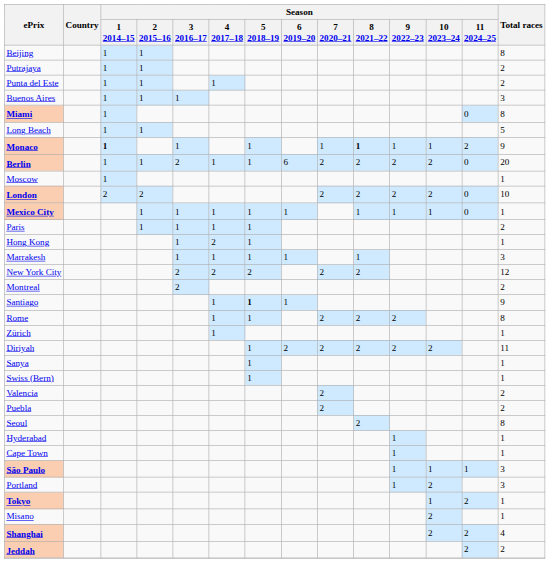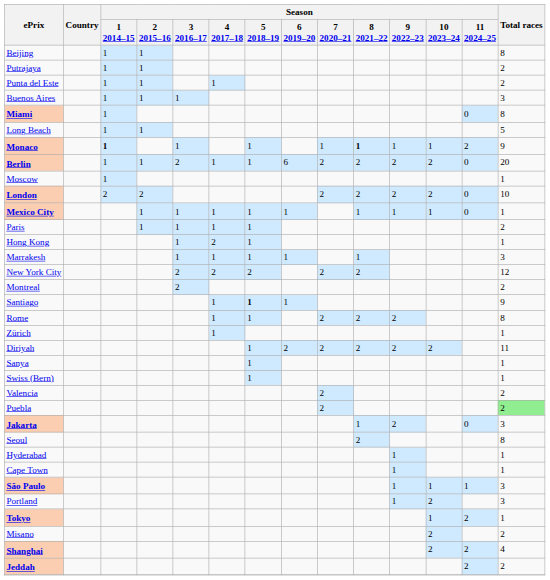 <table class="wikitable sortable" style="font-size: 95%;">
 <tr>
 <th rowspan="2">ePrix</th>
 <th rowspan="2">Country</th>
 <th colspan="11">Season</th>
 <th rowspan="2">Total races</th>
 </tr>
 <tr>
 <th>1<br><a href='#'>2014–15</a></th>
 <th>2<br><a href='#'>2015–16</a></th>
 <th>3<br><a href='#'>2016–17</a></th>
 <th>4<br><a href='#'>2017–18</a></th>
 <th>5<br><a href='#'>2018–19</a></th>
 <th>6<br><a href='#'>2019–20</a></th>
 <th>7<br><a href='#'>2020–21</a></th>
 <th>8<br><a href='#'>2021–22</a></th>
 <th>9<br><a href='#'>2022–23</a></th>
 <th>10<br><a href='#'>2023–24</a></th>
 <th>11<br><a href='#'>2024–25</a></th>
 </tr>
 <tr>
 <td><a href='#'>Beijing</a></td>
 <td></td>
 <td style="background-color:#CFEAFF">1</td>
 <td style="background-color:#CFEAFF">1</td>
 <td></td>
 <td></td>
 <td></td>
 <td></td>
 <td></td>
 <td></td>
 <td></td>
 <td></td>
 <td></td>
 <td>8</td>
 </tr>
 <tr>
 <td><a href='#'>Putrajaya</a></td>
 <td></td>
 <td style="background-color:#CFEAFF">1</td>
 <td style="background-color:#CFEAFF">1</td>
 <td></td>
 <td></td>
 <td></td>
 <td></td>
 <td></td>
 <td></td>
 <td></td>
 <td></td>
 <td></td>
 <td>2</td>
 </tr>
 <tr>
 <td><a href='#'>Punta del Este</a></td>
 <td></td>
 <td style="background-color:#CFEAFF">1</td>
 <td style="background-color:#CFEAFF">1</td>
 <td></td>
 <td style="background-color:#CFEAFF">1</td>
 <td></td>
 <td></td>
 <td></td>
 <td></td>
 <td></td>
 <td></td>
 <td></td>
 <td>2</td>
 </tr>
 <tr>
 <td><a href='#'>Buenos Aires</a></td>
 <td></td>
 <td style="background-color:#CFEAFF">1</td>
 <td style="background-color:#CFEAFF">1</td>
 <td style="background-color:#CFEAFF">1</td>
 <td></td>
 <td></td>
 <td></td>
 <td></td>
 <td></td>
 <td></td>
 <td></td>
 <td></td>
 <td>3</td>
 </tr>
 <tr>
 <td style="background-color:#FBCEB1"><strong><a href='#'>Miami</a></strong><sup></sup></td>
 <td></td>
 <td style="background-color:#CFEAFF">1</td>
 <td></td>
 <td></td>
 <td></td>
 <td></td>
 <td></td>
 <td></td>
 <td></td>
 <td></td>
 <td></td>
 <td style="background-color:#CFEAFF">0</td>
 <td>8</td>
 </tr>
 <tr>
 <td><a href='#'>Long Beach</a></td>
 <td></td>
 <td style="background-color:#CFEAFF">1</td>
 <td style="background-color:#CFEAFF">1</td>
 <td></td>
 <td></td>
 <td></td>
 <td></td>
 <td></td>
 <td></td>
 <td></td>
 <td></td>
 <td></td>
 <td>5</td>
 </tr>
 <tr>
 <td style="background-color:#FBCEB1"><strong><a href='#'>Monaco</a></strong><sup></sup></td>
 <td></td>
 <td style="background-color:#CFEAFF"><strong>1</strong></td>
 <td></td>
 <td style="background-color:#CFEAFF">1</td>
 <td></td>
 <td style="background-color:#CFEAFF">1</td>
 <td></td>
 <td style="background-color:#CFEAFF">1</td>
 <td style="background-color:#CFEAFF"><strong>1</strong></td>
 <td style="background-color:#CFEAFF">1</td>
 <td style="background-color:#CFEAFF">1</td>
 <td style="background-color:#CFEAFF">2</td>
 <td>9</td>
 </tr>
 <tr>
 <td style="background-color:#FBCEB1"><strong><a href='#'>Berlin</a></strong><sup></sup></td>
 <td></td>
 <td style="background-color:#CFEAFF">1</td>
 <td style="background-color:#CFEAFF">1</td>
 <td style="background-color:#CFEAFF">2</td>
 <td style="background-color:#CFEAFF">1</td>
 <td style="background-color:#CFEAFF">1</td>
 <td style="background-color:#CFEAFF">6</td>
 <td style="background-color:#CFEAFF">2</td>
 <td style="background-color:#CFEAFF">2</td>
 <td style="background-color:#CFEAFF">2</td>
 <td style="background-color:#CFEAFF">2</td>
 <td style="background-color:#CFEAFF">0</td>
 <td>20</td>
 </tr>
 <tr>
 <td><a href='#'>Moscow</a></td>
 <td></td>
 <td style="background-color:#CFEAFF">1</td>
 <td></td>
 <td></td>
 <td></td>
 <td></td>
 <td></td>
 <td></td>
 <td></td>
 <td></td>
 <td></td>
 <td></td>
 <td>1</td>
 </tr>
 <tr>
 <td style="background-color:#FBCEB1"><strong><a href='#'>London</a></strong><sup></sup></td>
 <td></td>
 <td style="background-color:#CFEAFF">2</td>
 <td style="background-color:#CFEAFF">2</td>
 <td></td>
 <td></td>
 <td></td>
 <td></td>
 <td style="background-color:#CFEAFF">2</td>
 <td style="background-color:#CFEAFF">2</td>
 <td style="background-color:#CFEAFF">2</td>
 <td style="background-color:#CFEAFF">2</td>
 <td style="background-color:#CFEAFF">0</td>
 <td>10</td>
 </tr>
 <tr>
 <td style="background-color:#FBCEB1"><strong><a href='#'>Mexico City</a></strong><sup></sup></td>
 <td></td>
 <td></td>
 <td style="background-color:#CFEAFF">1</td>
 <td style="background-color:#CFEAFF">1</td>
 <td style="background-color:#CFEAFF">1</td>
 <td style="background-color:#CFEAFF">1</td>
 <td style="background-color:#CFEAFF">1</td>
 <td></td>
 <td style="background-color:#CFEAFF">1</td>
 <td style="background-color:#CFEAFF">1</td>
 <td style="background-color:#CFEAFF">1</td>
 <td style="background-color:#CFEAFF">0</td>
 <td>1</td>
 </tr>
 <tr>
 <td><a href='#'>Paris</a></td>
 <td></td>
 <td></td>
 <td style="background-color:#CFEAFF">1</td>
 <td style="background-color:#CFEAFF">1</td>
 <td style="background-color:#CFEAFF">1</td>
 <td style="background-color:#CFEAFF">1</td>
 <td></td>
 <td></td>
 <td></td>
 <td></td>
 <td></td>
 <td></td>
 <td>2</td>
 </tr>
 <tr>
 <td><a href='#'>Hong Kong</a></td>
 <td></td>
 <td></td>
 <td></td>
 <td style="background-color:#CFEAFF">1</td>
 <td style="background-color:#CFEAFF">2</td>
 <td style="background-color:#CFEAFF">1</td>
 <td></td>
 <td></td>
 <td></td>
 <td></td>
 <td></td>
 <td></td>
 <td>1</td>
 </tr>
 <tr>
 <td><a href='#'>Marrakesh</a></td>
 <td></td>
 <td></td>
 <td></td>
 <td style="background-color:#CFEAFF">1</td>
 <td style="background-color:#CFEAFF">1</td>
 <td style="background-color:#CFEAFF">1</td>
 <td style="background-color:#CFEAFF">1</td>
 <td></td>
 <td style="background-color:#CFEAFF">1</td>
 <td></td>
 <td></td>
 <td></td>
 <td>3</td>
 </tr>
 <tr>
 <td><a href='#'>New York City</a></td>
 <td></td>
 <td></td>
 <td></td>
 <td style="background-color:#CFEAFF">2</td>
 <td style="background-color:#CFEAFF">2</td>
 <td style="background-color:#CFEAFF">2</td>
 <td></td>
 <td style="background-color:#CFEAFF">2</td>
 <td style="background-color:#CFEAFF">2</td>
 <td></td>
 <td></td>
 <td></td>
 <td>12</td>
 </tr>
 <tr>
 <td><a href='#'>Montreal</a></td>
 <td></td>
 <td></td>
 <td></td>
 <td style="background-color:#CFEAFF">2</td>
 <td></td>
 <td></td>
 <td></td>
 <td></td>
 <td></td>
 <td></td>
 <td></td>
 <td></td>
 <td>2</td>
 </tr>
 <tr>
 <td><a href='#'>Santiago</a></td>
 <td></td>
 <td></td>
 <td></td>
 <td></td>
 <td style="background-color:#CFEAFF">1</td>
 <td style="background-color:#CFEAFF"><strong>1</strong></td>
 <td style="background-color:#CFEAFF">1</td>
 <td></td>
 <td></td>
 <td></td>
 <td></td>
 <td></td>
 <td>9</td>
 </tr>
 <tr>
 <td><a href='#'>Rome</a></td>
 <td></td>
 <td></td>
 <td></td>
 <td></td>
 <td style="background-color:#CFEAFF">1</td>
 <td style="background-color:#CFEAFF">1</td>
 <td></td>
 <td style="background-color:#CFEAFF">2</td>
 <td style="background-color:#CFEAFF">2</td>
 <td style="background-color:#CFEAFF">2</td>
 <td></td>
 <td></td>
 <td>8</td>
 </tr>
 <tr>
 <td><a href='#'>Zürich</a></td>
 <td></td>
 <td></td>
 <td></td>
 <td></td>
 <td style="background-color:#CFEAFF">1</td>
 <td></td>
 <td></td>
 <td></td>
 <td></td>
 <td></td>
 <td></td>
 <td></td>
 <td>1</td>
 </tr>
 <tr>
 <td><a href='#'>Diriyah</a></td>
 <td></td>
 <td></td>
 <td></td>
 <td></td>
 <td></td>
 <td style="background-color:#CFEAFF">1</td>
 <td style="background-color:#CFEAFF">2</td>
 <td style="background-color:#CFEAFF">2</td>
 <td style="background-color:#CFEAFF">2</td>
 <td style="background-color:#CFEAFF">2</td>
 <td style="background-color:#CFEAFF">2</td>
 <td></td>
 <td>11</td>
 </tr>
 <tr>
 <td><a href='#'>Sanya</a></td>
 <td></td>
 <td></td>
 <td></td>
 <td></td>
 <td></td>
 <td style="background-color:#CFEAFF">1</td>
 <td></td>
 <td></td>
 <td></td>
 <td></td>
 <td></td>
 <td></td>
 <td>1</td>
 </tr>
 <tr>
 <td><a href='#'>Swiss (Bern)</a></td>
 <td></td>
 <td></td>
 <td></td>
 <td></td>
 <td></td>
 <td style="background-color:#CFEAFF">1</td>
 <td></td>
 <td></td>
 <td></td>
 <td></td>
 <td></td>
 <td></td>
 <td>1</td>
 </tr>
 <tr>
 <td><a href='#'>Valencia</a></td>
 <td></td>
 <td></td>
 <td></td>
 <td></td>
 <td></td>
 <td></td>
 <td></td>
 <td style="background-color:#CFEAFF">2</td>
 <td></td>
 <td></td>
 <td></td>
 <td></td>
 <td>2</td>
 </tr>
 <tr>
 <td><a href='#'>Puebla</a></td>
 <td></td>
 <td></td>
 <td></td>
 <td></td>
 <td></td>
 <td></td>
 <td></td>
 <td style="background-color:#CFEAFF">2</td>
 <td></td>
 <td></td>
 <td></td>
 <td></td>
-<td>2</td>
+<td style="background: lightgreen;">2</td>
+</tr>
+<tr>
+<td style="background-color:#FBCEB1"><strong><a href='#'>Jakarta</a></strong><sup></sup></td>
+<td></td>
+<td></td>
+<td></td>
+<td></td>
+<td></td>
+<td></td>
+<td></td>
+<td></td>
+<td style="background-color:#CFEAFF">1</td>
+<td style="background-color:#CFEAFF">2</td>
+<td></td>
+<td style="background-color:#CFEAFF">0</td>
+<td>3</td>
 </tr>
 <tr>
 <td><a href='#'>Seoul</a></td>
 <td></td>
 <td></td>
 <td></td>
 <td></td>
 <td></td>
 <td></td>
 <td></td>
 <td></td>
 <td style="background-color:#CFEAFF">2</td>
 <td></td>
 <td></td>
 <td></td>
 <td>8</td>
 </tr>
 <tr>
 <td><a href='#'>Hyderabad</a></td>
 <td></td>
 <td></td>
 <td></td>
 <td></td>
 <td></td>
 <td></td>
 <td></td>
 <td></td>
 <td></td>
 <td style="background-color:#CFEAFF">1</td>
 <td></td>
 <td></td>
 <td>1</td>
 </tr>
 <tr>
 <td><a href='#'>Cape Town</a></td>
 <td></td>
 <td></td>
 <td></td>
 <td></td>
 <td></td>
 <td></td>
 <td></td>
 <td></td>
 <td></td>
 <td style="background-color:#CFEAFF">1</td>
 <td></td>
 <td></td>
 <td>1</td>
 </tr>
 <tr>
 <td style="background-color:#FBCEB1"><strong><a href='#'>São Paulo</a></strong><sup></sup></td>
 <td></td>
 <td></td>
 <td></td>
 <td></td>
 <td></td>
 <td></td>
 <td></td>
 <td></td>
 <td></td>
 <td style="background-color:#CFEAFF">1</td>
 <td style="background-color:#CFEAFF">1</td>
 <td style="background-color:#CFEAFF">1</td>
 <td>3</td>
 </tr>
 <tr>
 <td><a href='#'>Portland</a></td>
 <td></td>
 <td></td>
 <td></td>
 <td></td>
 <td></td>
 <td></td>
 <td></td>
 <td></td>
 <td></td>
 <td style="background-color:#CFEAFF">1</td>
 <td style="background-color:#CFEAFF">2</td>
 <td></td>
 <td>3</td>
 </tr>
 <tr>
 <td style="background-color:#FBCEB1"><strong><a href='#'>Tokyo</a></strong><sup></sup></td>
 <td></td>
 <td></td>
 <td></td>
 <td></td>
 <td></td>
 <td></td>
 <td></td>
 <td></td>
 <td></td>
 <td></td>
 <td style="background-color:#CFEAFF">1</td>
 <td style="background-color:#CFEAFF">2</td>
 <td>1</td>
 </tr>
 <tr>
 <td><a href='#'>Misano</a></td>
 <td></td>
 <td></td>
 <td></td>
 <td></td>
 <td></td>
 <td></td>
 <td></td>
 <td></td>
 <td></td>
 <td></td>
 <td style="background-color:#CFEAFF">2</td>
 <td></td>
-<td>1</td>
+<td>2</td>
 </tr>
 <tr>
 <td style="background-color:#FBCEB1"><strong><a href='#'>Shanghai</a></strong><sup></sup></td>
 <td></td>
 <td></td>
 <td></td>
 <td></td>
 <td></td>
 <td></td>
 <td></td>
 <td></td>
 <td></td>
 <td></td>
 <td style="background-color:#CFEAFF">2</td>
 <td style="background-color:#CFEAFF">2</td>
 <td>4</td>
 </tr>
 <tr>
 <td style="background-color:#FBCEB1"><strong><a href='#'>Jeddah</a></strong><sup></sup></td>
 <td></td>
 <td></td>
 <td></td>
 <td></td>
 <td></td>
 <td></td>
 <td></td>
 <td></td>
 <td></td>
 <td></td>
 <td></td>
 <td style="background-color:#CFEAFF">2</td>
 <td>2</td>
 </tr>
 <tr>
 </tr>
 </table>
